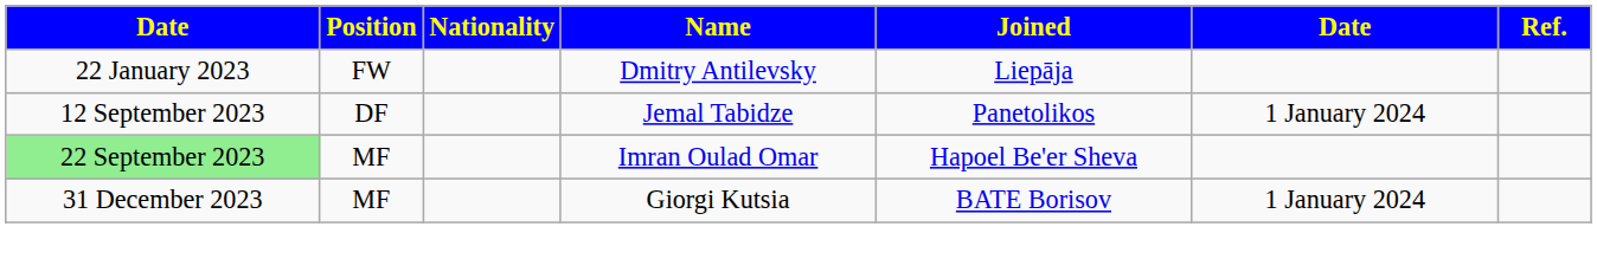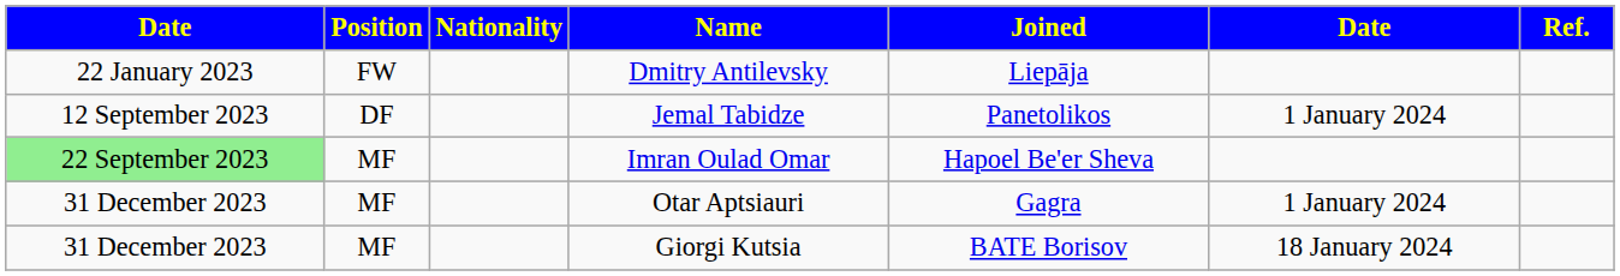 <table class="wikitable" style="text-align:center; font-size:90%; ">
 <tr>
 <th style="background:#0000FF; color:#ffff00; width:200px;">Date</th>
 <th style="background:#0000FF; color:#ffff00; width:50px;">Position</th>
 <th style="background:#0000FF; color:#ffff00; width:50px;">Nationality</th>
 <th style="background:#0000FF; color:#ffff00; width:200px;">Name</th>
 <th style="background:#0000FF; color:#ffff00; width:200px;">Joined</th>
 <th style="background:#0000FF; color:#ffff00; width:200px;">Date</th>
 <th style="background:#0000FF; color:#ffff00; width:50px;">Ref.</th>
 </tr>
 <tr>
 <td>22 January 2023</td>
 <td>FW</td>
 <td></td>
 <td><a href='#'>Dmitry Antilevsky</a></td>
 <td><a href='#'>Liepāja</a></td>
 <td></td>
 <td></td>
 </tr>
 <tr>
 <td>12 September 2023</td>
 <td>DF</td>
 <td></td>
 <td><a href='#'>Jemal Tabidze</a></td>
 <td><a href='#'>Panetolikos</a></td>
 <td>1 January 2024</td>
 <td></td>
 </tr>
 <tr>
 <td style="background: lightgreen;">22 September 2023</td>
 <td>MF</td>
 <td></td>
 <td><a href='#'>Imran Oulad Omar</a></td>
 <td><a href='#'>Hapoel Be'er Sheva</a></td>
 <td></td>
 <td></td>
 </tr>
 <tr>
 <td>31 December 2023</td>
 <td>MF</td>
 <td></td>
-<td>Giorgi Kutsia</td>
-<td><a href='#'>BATE Borisov</a></td>
+<td>Otar Aptsiauri</td>
+<td><a href='#'>Gagra</a></td>
 <td>1 January 2024</td>
 <td></td>
 </tr>
+<tr>
+<td>31 December 2023</td>
+<td>MF</td>
+<td></td>
+<td>Giorgi Kutsia</td>
+<td><a href='#'>BATE Borisov</a></td>
+<td>18 January 2024</td>
+<td></td>
+</tr>
 </table>
